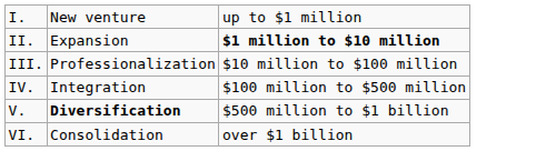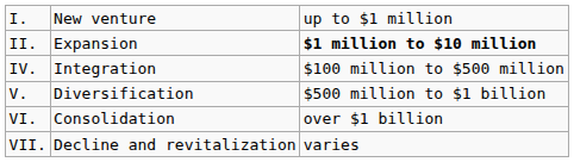 <table class="wikitable">
 <tr>
 <td>I.</td>
 <td>New venture</td>
 <td>up to $1 million</td>
 </tr>
 <tr>
 <td>II.</td>
 <td>Expansion</td>
 <td><strong>$1 million to $10 million</strong></td>
 </tr>
 <tr>
-<td>III.</td>
-<td>Professionalization</td>
-<td>$10 million to $100 million</td>
-</tr>
-<tr>
 <td>IV.</td>
 <td>Integration</td>
 <td>$100 million to $500 million</td>
 </tr>
 <tr>
 <td>V.</td>
-<td><strong>Diversification</strong></td>
+<td>Diversification</td>
 <td>$500 million to $1 billion</td>
 </tr>
 <tr>
 <td>VI.</td>
 <td>Consolidation</td>
 <td>over $1 billion</td>
 </tr>
+<tr>
+<td>VII.</td>
+<td>Decline and revitalization</td>
+<td>varies</td>
+</tr>
 </table>
